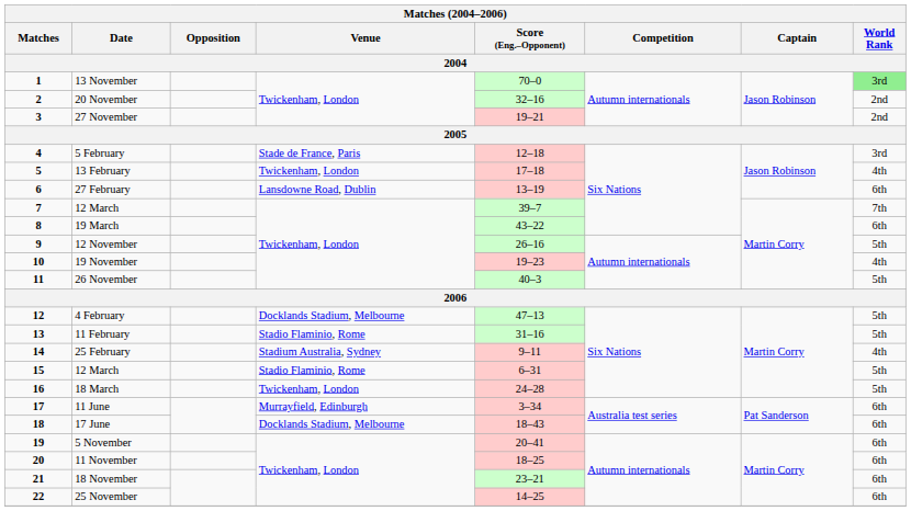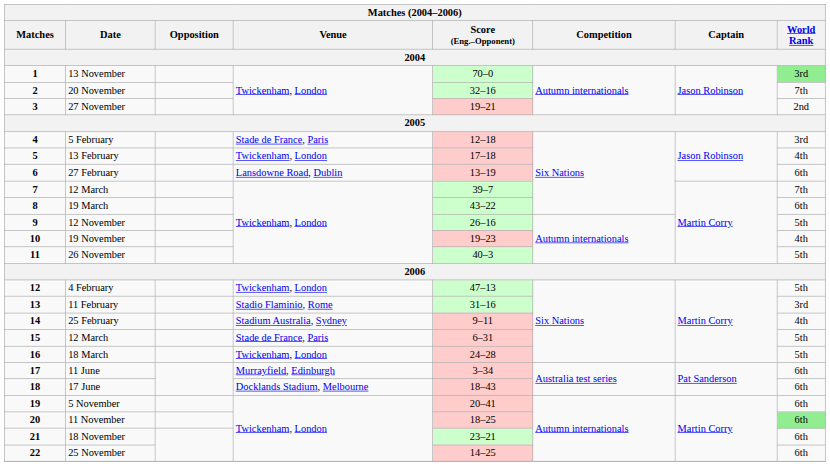 <table class="wikitable collapsible collapsed" style="width:100%">
 <tr>
 <th colspan=8>Matches (2004–2006)</th>
 </tr>
 <tr>
 <th>Matches</th>
 <th>Date</th>
 <th>Opposition</th>
 <th>Venue</th>
 <th>Score<br><small>(Eng.–Opponent)</small></th>
 <th>Competition</th>
 <th>Captain</th>
 <th><a href='#'>World <br> Rank</a></th>
 </tr>
 <tr>
 <th colspan=8>2004</th>
 </tr>
 <tr>
 <td align=center><strong>1</strong></td>
 <td>13 November</td>
 <td></td>
 <td rowspan=3><a href='#'>Twickenham</a>, <a href='#'>London</a></td>
 <td align=center bgcolor=#CCFFCC>70–0</td>
 <td rowspan=3><a href='#'>Autumn internationals</a></td>
 <td rowspan=3><a href='#'>Jason Robinson</a></td>
 <td align=center style="background: lightgreen;">3rd</td>
 </tr>
 <tr>
 <td align=center><strong>2</strong></td>
 <td>20 November</td>
 <td></td>
 <td align=center bgcolor=#CCFFCC>32–16</td>
-<td align=center>2nd</td>
+<td align=center>7th</td>
 </tr>
 <tr>
 <td align=center><strong>3</strong></td>
 <td>27 November</td>
 <td></td>
 <td align=center bgcolor=#FFCCCC>19–21</td>
 <td align=center>2nd</td>
 </tr>
 <tr>
 <th colspan=8>2005</th>
 </tr>
 <tr>
 <td align=center><strong>4</strong></td>
 <td>5 February</td>
 <td></td>
 <td><a href='#'>Stade de France</a>, <a href='#'>Paris</a></td>
 <td align=center bgcolor=#FFCCCC>12–18</td>
 <td rowspan=5><a href='#'>Six Nations</a></td>
 <td rowspan=3><a href='#'>Jason Robinson</a></td>
 <td align=center>3rd</td>
 </tr>
 <tr>
 <td align=center><strong>5</strong></td>
 <td>13 February</td>
 <td></td>
 <td><a href='#'>Twickenham</a>, <a href='#'>London</a></td>
 <td align=center bgcolor=#FFCCCC>17–18</td>
 <td align=center>4th</td>
 </tr>
 <tr>
 <td align=center><strong>6</strong></td>
 <td>27 February</td>
 <td></td>
 <td><a href='#'>Lansdowne Road</a>, <a href='#'>Dublin</a></td>
 <td align=center bgcolor=#FFCCCC>13–19</td>
 <td align=center>6th</td>
 </tr>
 <tr>
 <td align=center><strong>7</strong></td>
 <td>12 March</td>
 <td></td>
 <td rowspan=5><a href='#'>Twickenham</a>, <a href='#'>London</a></td>
 <td align=center bgcolor=#CCFFCC>39–7</td>
 <td rowspan=5><a href='#'>Martin Corry</a></td>
 <td align=center>7th</td>
 </tr>
 <tr>
 <td align=center><strong>8</strong></td>
 <td>19 March</td>
 <td></td>
 <td align=center bgcolor=#CCFFCC>43–22</td>
 <td align=center>6th</td>
 </tr>
 <tr>
 <td align=center><strong>9</strong></td>
 <td>12 November</td>
 <td></td>
 <td align=center bgcolor=#CCFFCC>26–16</td>
 <td rowspan=3><a href='#'>Autumn internationals</a></td>
 <td align=center>5th</td>
 </tr>
 <tr>
 <td align=center><strong>10</strong></td>
 <td>19 November</td>
 <td></td>
 <td align=center bgcolor=#FFCCCC>19–23</td>
 <td align=center>4th</td>
 </tr>
 <tr>
 <td align=center><strong>11</strong></td>
 <td>26 November</td>
 <td></td>
 <td align=center bgcolor=#CCFFCC>40–3</td>
 <td align=center>5th</td>
 </tr>
 <tr>
 <th colspan=8>2006</th>
 </tr>
 <tr>
 <td align=center><strong>12</strong></td>
 <td>4 February</td>
 <td></td>
-<td><a href='#'>Docklands Stadium</a>, <a href='#'>Melbourne</a></td>
+<td><a href='#'>Twickenham</a>, <a href='#'>London</a></td>
 <td align=center bgcolor=#CCFFCC>47–13</td>
 <td rowspan=5><a href='#'>Six Nations</a></td>
 <td rowspan=5><a href='#'>Martin Corry</a></td>
 <td align=center>5th</td>
 </tr>
 <tr>
 <td align=center><strong>13</strong></td>
 <td>11 February</td>
 <td></td>
 <td><a href='#'>Stadio Flaminio</a>, <a href='#'>Rome</a></td>
 <td align=center bgcolor=#CCFFCC>31–16</td>
-<td align=center>5th</td>
+<td align=center>3rd</td>
 </tr>
 <tr>
 <td align=center><strong>14</strong></td>
 <td>25 February</td>
 <td></td>
 <td><a href='#'>Stadium Australia</a>, <a href='#'>Sydney</a></td>
 <td align=center bgcolor=#FFCCCC>9–11</td>
 <td align=center>4th</td>
 </tr>
 <tr>
 <td align=center><strong>15</strong></td>
 <td>12 March</td>
 <td></td>
-<td><a href='#'>Stadio Flaminio</a>, <a href='#'>Rome</a></td>
+<td><a href='#'>Stade de France</a>, <a href='#'>Paris</a></td>
 <td align=center bgcolor=#FFCCCC>6–31</td>
 <td align=center>5th</td>
 </tr>
 <tr>
 <td align=center><strong>16</strong></td>
 <td>18 March</td>
 <td></td>
 <td><a href='#'>Twickenham</a>, <a href='#'>London</a></td>
 <td align=center bgcolor=#FFCCCC>24–28</td>
 <td align=center>5th</td>
 </tr>
 <tr>
 <td align=center><strong>17</strong></td>
 <td>11 June</td>
 <td rowspan=2></td>
 <td><a href='#'>Murrayfield</a>, <a href='#'>Edinburgh</a></td>
 <td align=center bgcolor=#FFCCCC>3–34</td>
 <td rowspan=2><a href='#'>Australia test series</a></td>
 <td rowspan=2><a href='#'>Pat Sanderson</a></td>
 <td align=center>6th</td>
 </tr>
 <tr>
 <td align=center><strong>18</strong></td>
 <td>17 June</td>
 <td><a href='#'>Docklands Stadium</a>, <a href='#'>Melbourne</a></td>
 <td align=center bgcolor=#FFCCCC>18–43</td>
 <td align=center>6th</td>
 </tr>
 <tr>
 <td align=center><strong>19</strong></td>
 <td>5 November</td>
 <td></td>
 <td rowspan=4><a href='#'>Twickenham</a>, <a href='#'>London</a></td>
 <td align=center bgcolor=#FFCCCC>20–41</td>
 <td rowspan=4><a href='#'>Autumn internationals</a></td>
 <td rowspan=4><a href='#'>Martin Corry</a></td>
 <td align=center>6th</td>
 </tr>
 <tr>
 <td align=center><strong>20</strong></td>
 <td>11 November</td>
 <td></td>
 <td align=center bgcolor=#FFCCCC>18–25</td>
-<td align=center>6th</td>
+<td align=center style="background: lightgreen;">6th</td>
 </tr>
 <tr>
 <td align=center><strong>21</strong></td>
 <td>18 November</td>
 <td rowspan=2></td>
 <td align=center bgcolor=#CCFFCC>23–21</td>
 <td align=center>6th</td>
 </tr>
 <tr>
 <td align=center><strong>22</strong></td>
 <td>25 November</td>
 <td align=center bgcolor=#FFCCCC>14–25</td>
 <td align=center>6th</td>
 </tr>
 <tr>
 </tr>
 </table>
